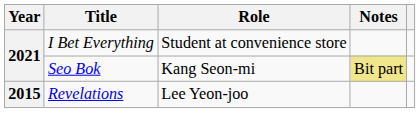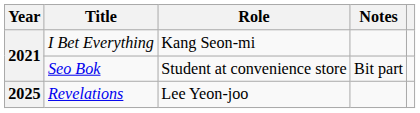 <table class="wikitable plainrowheaders sortable">
 <tr>
 <th scope="col">Year</th>
 <th scope="col">Title</th>
 <th scope="col">Role</th>
 <th scope="col" class="unsortable">Notes</th>
 <th scope="col" class="unsortable"></th>
 </tr>
 <tr>
 <th scope="row" rowspan="2">2021</th>
 <td><em>I Bet Everything</em></td>
-<td>Student at convenience store</td>
+<td>Kang Seon-mi</td>
 <td></td>
 <td style="text-align:center"></td>
 </tr>
 <tr>
 <td><em><a href='#'>Seo Bok</a></em></td>
-<td>Kang Seon-mi</td>
-<td style="background: khaki;">Bit part</td>
+<td>Student at convenience store</td>
+<td>Bit part</td>
 <td style="text-align:center"></td>
 </tr>
 <tr>
-<th scope="row">2015</th>
+<th scope="row">2025</th>
 <td><em><a href='#'>Revelations</a></em></td>
 <td>Lee Yeon-joo</td>
 <td></td>
 <td style="text-align:center"></td>
 </tr>
 </table>
